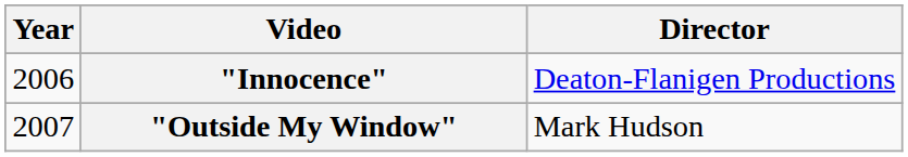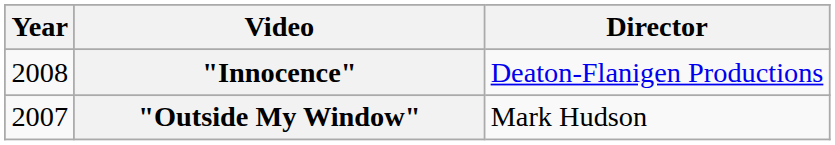 <table class="wikitable plainrowheaders">
 <tr>
 <th>Year</th>
 <th style="width:14em;">Video</th>
 <th>Director</th>
 </tr>
 <tr>
-<td>2006</td>
+<td>2008</td>
 <th scope="row">"Innocence"</th>
 <td><a href='#'>Deaton-Flanigen Productions</a></td>
 </tr>
 <tr>
 <td>2007</td>
 <th scope="row">"Outside My Window"</th>
 <td>Mark Hudson</td>
 </tr>
 </table>
